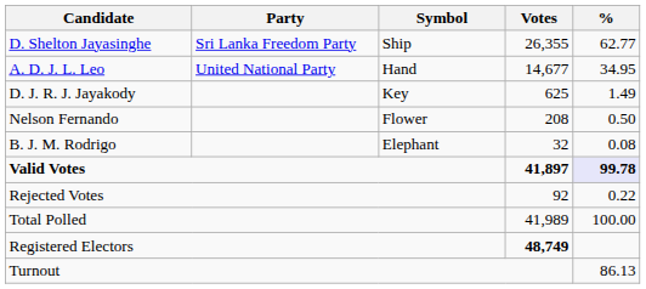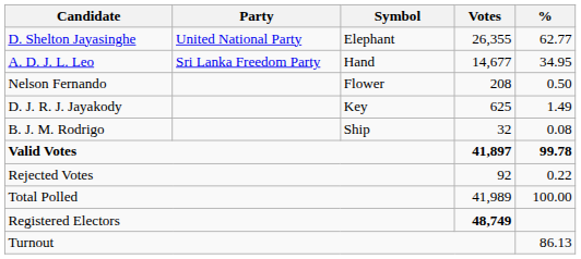 <table class="wikitable" border="1" style="text-align:right;">
 <tr>
 <th align=left width="180">Candidate</th>
 <th align=left width="180">Party</th>
 <th align=left width="120">Symbol</th>
 <th align=left width="60">Votes</th>
 <th align=left width="60">%</th>
 </tr>
 <tr>
 <td align=left><a href='#'>D. Shelton Jayasinghe</a></td>
-<td align=left><a href='#'>Sri Lanka Freedom Party</a></td>
-<td align=left>Ship</td>
+<td align=left><a href='#'>United National Party</a></td>
+<td align=left>Elephant</td>
 <td>26,355</td>
 <td>62.77</td>
 </tr>
 <tr>
 <td align=left><a href='#'>A. D. J. L. Leo</a></td>
-<td align=left><a href='#'>United National Party</a></td>
+<td align=left><a href='#'>Sri Lanka Freedom Party</a></td>
 <td align=left>Hand</td>
 <td>14,677</td>
 <td>34.95</td>
+</tr>
+<tr>
+<td align=left>Nelson Fernando</td>
+<td align=left></td>
+<td align=left>Flower</td>
+<td>208</td>
+<td>0.50</td>
 </tr>
 <tr>
 <td align=left>D. J. R. J. Jayakody</td>
 <td align=left></td>
 <td align=left>Key</td>
 <td>625</td>
 <td>1.49</td>
 </tr>
 <tr>
-<td align=left>Nelson Fernando</td>
-<td align=left></td>
-<td align=left>Flower</td>
-<td>208</td>
-<td>0.50</td>
-</tr>
-<tr>
 <td align=left>B. J. M. Rodrigo</td>
 <td align=left></td>
-<td align=left>Elephant</td>
+<td align=left>Ship</td>
 <td>32</td>
 <td>0.08</td>
 </tr>
 <tr>
 <td align=left colspan=3><strong>Valid Votes</strong></td>
 <td><strong>41,897</strong></td>
-<td style="background: lavender;"><strong>99.78</strong></td>
+<td><strong>99.78</strong></td>
 </tr>
 <tr>
 <td align=left colspan=3>Rejected Votes</td>
 <td>92</td>
 <td>0.22</td>
 </tr>
 <tr>
 <td align=left colspan=3>Total Polled</td>
 <td>41,989</td>
 <td>100.00</td>
 </tr>
 <tr>
 <td align=left colspan=3>Registered Electors</td>
 <td><strong>48,749</strong></td>
 <td></td>
 </tr>
 <tr>
 <td align=left colspan=4>Turnout</td>
 <td>86.13</td>
 </tr>
 </table>
